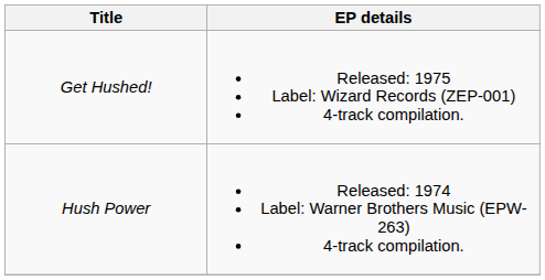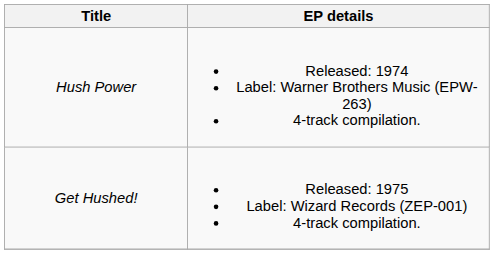 <table class="wikitable plainrowheaders" style="text-align:center;" border="1">
 <tr>
 <th scope="col" rowspan="1" style="width:12em;">Title</th>
 <th scope="col" rowspan="1" style="width:20em;">EP details</th>
 </tr>
 <tr>
+<td><em>Hush Power</em></td>
+<td><br><ul><li>Released: 1974</li><li>Label: Warner Brothers Music (EPW-263)</li><li>4-track compilation.</li></ul></td>
+</tr>
+<tr>
 <td><em>Get Hushed!</em></td>
 <td><br><ul><li>Released: 1975</li><li>Label: Wizard Records (ZEP-001)</li><li>4-track compilation.</li></ul></td>
 </tr>
 <tr>
-<td><em>Hush Power</em></td>
-<td><br><ul><li>Released: 1974</li><li>Label: Warner Brothers Music (EPW-263)</li><li>4-track compilation.</li></ul></td>
-</tr>
-<tr>
 </tr>
 </table>
